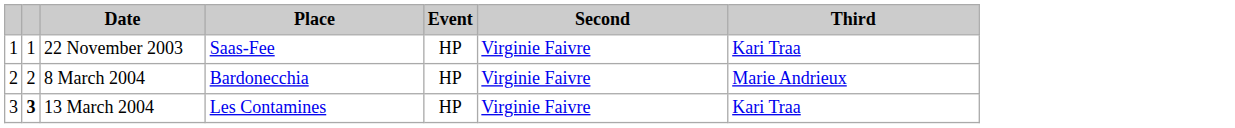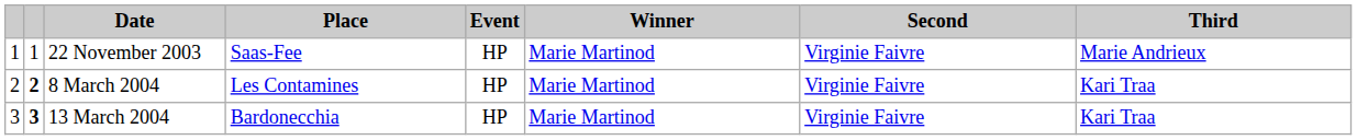 <table class="wikitable plainrowheaders" style="background:#fff; font-size:86%; line-height:16px; border:grey solid 1px; border-collapse:collapse;">
 <tr style="background:#ccc; text-align:center;">
 <th scope="col" style="background:#ccc; width=20 px;"></th>
 <th scope="col" style="background:#ccc; width=30 px;"></th>
 <th scope="col" style="background:#ccc; width:120px;">Date</th>
 <th scope="col" style="background:#ccc; width:160px;">Place</th>
 <th scope="col" style="background:#ccc; width:15px;">Event</th>
+<th scope="col" style="background:#ccc; width:185px;">Winner</th>
 <th scope="col" style="background:#ccc; width:185px;">Second</th>
 <th scope="col" style="background:#ccc; width:185px;">Third</th>
 </tr>
 <tr>
 <td align=center>1</td>
 <td align=center>1</td>
 <td>22 November 2003</td>
 <td> <a href='#'>Saas-Fee</a></td>
 <td align=center>HP</td>
+<td> <a href='#'>Marie Martinod</a></td>
 <td> <a href='#'>Virginie Faivre</a></td>
-<td> <a href='#'>Kari Traa</a></td>
+<td> <a href='#'>Marie Andrieux</a></td>
 </tr>
 <tr>
 <td align=center>2</td>
-<td align=center>2</td>
+<td align=center><strong>2</strong></td>
 <td>8 March 2004<small></small></td>
-<td> <a href='#'>Bardonecchia</a></td>
+<td> <a href='#'>Les Contamines</a></td>
 <td align=center>HP</td>
+<td> <a href='#'>Marie Martinod</a></td>
 <td> <a href='#'>Virginie Faivre</a></td>
-<td> <a href='#'>Marie Andrieux</a></td>
+<td> <a href='#'>Kari Traa</a></td>
 </tr>
 <tr>
 <td align=center>3</td>
 <td align=center><strong>3</strong></td>
 <td>13 March 2004</td>
-<td> <a href='#'>Les Contamines</a></td>
+<td> <a href='#'>Bardonecchia</a></td>
 <td align=center>HP</td>
+<td> <a href='#'>Marie Martinod</a></td>
 <td> <a href='#'>Virginie Faivre</a></td>
 <td> <a href='#'>Kari Traa</a></td>
 </tr>
 </table>
